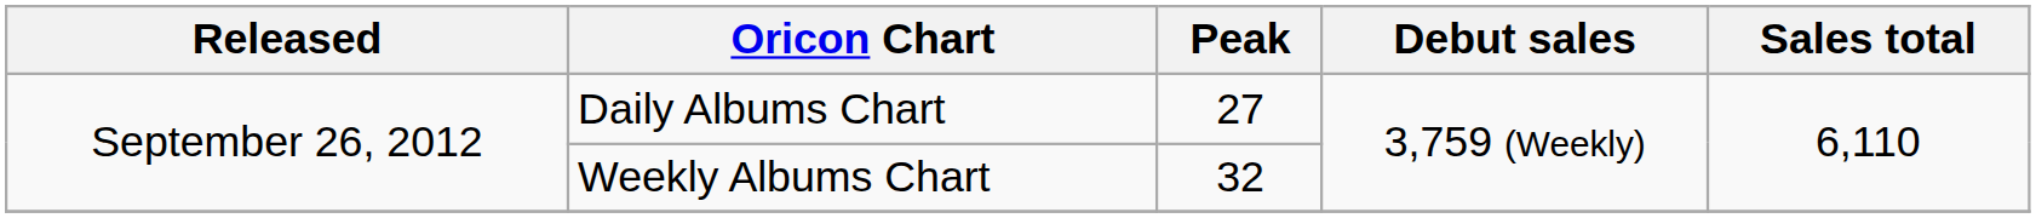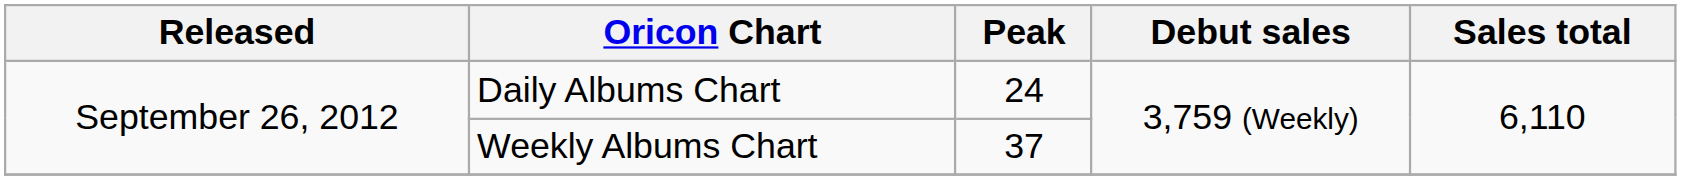 <table class="wikitable" style="width:750px;">
 <tr>
 <th style="text-align:center;">Released</th>
 <th style="text-align:center;"><a href='#'>Oricon</a> Chart</th>
 <th style="text-align:center;">Peak</th>
 <th style="text-align:center;">Debut sales</th>
 <th style="text-align:center;">Sales total</th>
 </tr>
 <tr>
 <td style="text-align:center;" rowspan="2">September 26, 2012</td>
 <td align="left">Daily Albums Chart</td>
-<td style="text-align:center;">27</td>
+<td style="text-align:center;">24</td>
 <td style="text-align:center;" rowspan="2">3,759 <small>(Weekly)</small></td>
 <td style="text-align:center;" rowspan="2">6,110</td>
 </tr>
 <tr>
 <td align="left">Weekly Albums Chart</td>
-<td style="text-align:center;">32</td>
+<td style="text-align:center;">37</td>
 </tr>
 <tr>
 </tr>
 </table>
